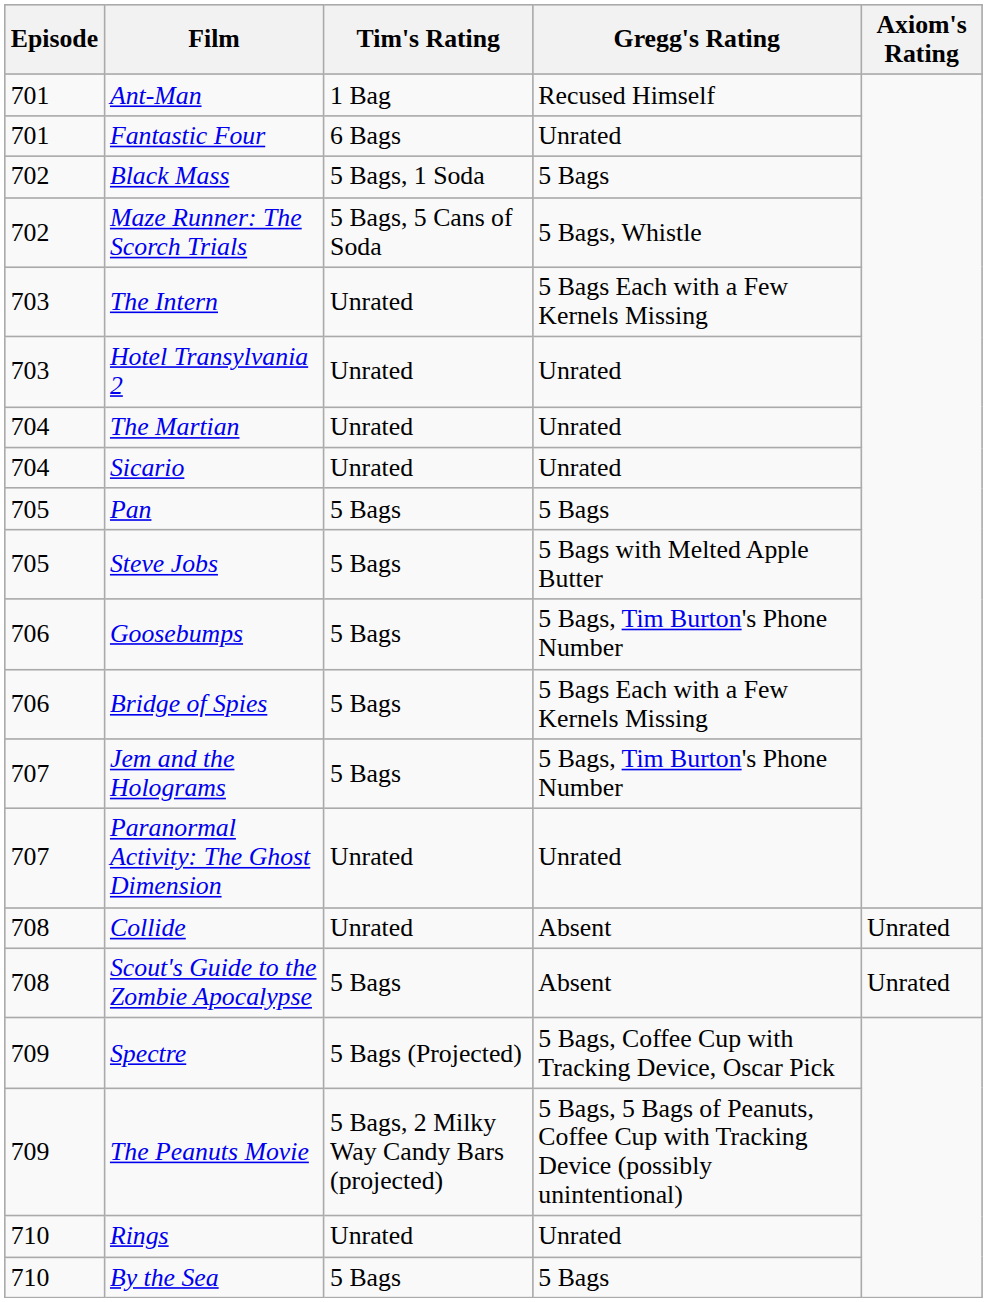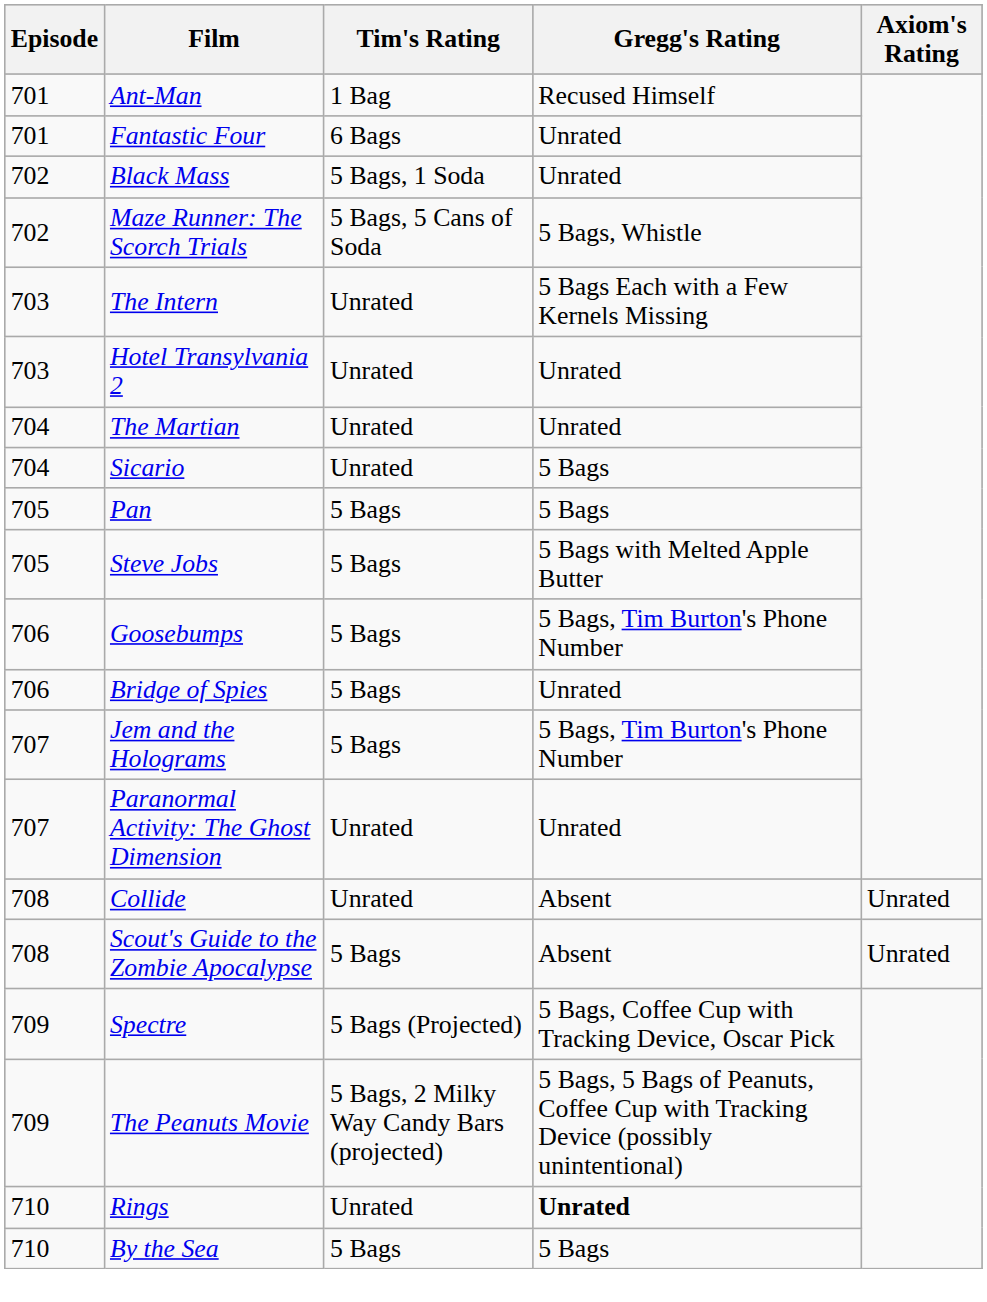 <table class="wikitable">
 <tr>
 <th>Episode</th>
 <th>Film</th>
 <th>Tim's Rating</th>
 <th>Gregg's Rating</th>
 <th>Axiom's Rating</th>
 </tr>
 <tr>
 <td>701</td>
 <td><em><a href='#'>Ant-Man</a></em></td>
 <td>1 Bag</td>
 <td>Recused Himself</td>
 </tr>
 <tr>
 <td>701</td>
 <td><em><a href='#'>Fantastic Four</a></em></td>
 <td>6 Bags</td>
 <td>Unrated</td>
 </tr>
 <tr>
 <td>702</td>
 <td><em><a href='#'>Black Mass</a></em></td>
 <td>5 Bags, 1 Soda</td>
-<td>5 Bags</td>
+<td>Unrated</td>
 </tr>
 <tr>
 <td>702</td>
 <td><em><a href='#'>Maze Runner: The Scorch Trials</a></em></td>
 <td>5 Bags, 5 Cans of Soda</td>
 <td>5 Bags, Whistle</td>
 </tr>
 <tr>
 <td>703</td>
 <td><em><a href='#'>The Intern</a></em></td>
 <td>Unrated</td>
 <td>5 Bags Each with a Few Kernels Missing</td>
 </tr>
 <tr>
 <td>703</td>
 <td><em><a href='#'>Hotel Transylvania 2</a></em></td>
 <td>Unrated</td>
 <td>Unrated</td>
 </tr>
 <tr>
 <td>704</td>
 <td><em><a href='#'>The Martian</a></em></td>
 <td>Unrated</td>
 <td>Unrated</td>
 </tr>
 <tr>
 <td>704</td>
 <td><em><a href='#'>Sicario</a></em></td>
 <td>Unrated</td>
-<td>Unrated</td>
+<td>5 Bags</td>
 </tr>
 <tr>
 <td>705</td>
 <td><em><a href='#'>Pan</a></em></td>
 <td>5 Bags</td>
 <td>5 Bags</td>
 </tr>
 <tr>
 <td>705</td>
 <td><em><a href='#'>Steve Jobs</a></em></td>
 <td>5 Bags</td>
 <td>5 Bags with Melted Apple Butter</td>
 </tr>
 <tr>
 <td>706</td>
 <td><em><a href='#'>Goosebumps</a></em></td>
 <td>5 Bags</td>
 <td>5 Bags, <a href='#'>Tim Burton</a>'s Phone Number</td>
 </tr>
 <tr>
 <td>706</td>
 <td><em><a href='#'>Bridge of Spies</a></em></td>
 <td>5 Bags</td>
-<td>5 Bags Each with a Few Kernels Missing</td>
+<td>Unrated</td>
 </tr>
 <tr>
 <td>707</td>
 <td><em><a href='#'>Jem and the Holograms</a></em></td>
 <td>5 Bags</td>
 <td>5 Bags, <a href='#'>Tim Burton</a>'s Phone Number</td>
 </tr>
 <tr>
 <td>707</td>
 <td><em><a href='#'>Paranormal Activity: The Ghost Dimension</a></em></td>
 <td>Unrated</td>
 <td>Unrated</td>
 </tr>
 <tr>
 <td>708</td>
 <td><em><a href='#'>Collide</a></em></td>
 <td>Unrated</td>
 <td>Absent</td>
 <td>Unrated</td>
 </tr>
 <tr>
 <td>708</td>
 <td><em><a href='#'>Scout's Guide to the Zombie Apocalypse</a></em></td>
 <td>5 Bags</td>
 <td>Absent</td>
 <td>Unrated</td>
 </tr>
 <tr>
 <td>709</td>
 <td><em><a href='#'>Spectre</a></em></td>
 <td>5 Bags (Projected)</td>
 <td>5 Bags, Coffee Cup with Tracking Device, Oscar Pick</td>
 </tr>
 <tr>
 <td>709</td>
 <td><em><a href='#'>The Peanuts Movie</a></em></td>
 <td>5 Bags, 2 Milky Way Candy Bars (projected)</td>
 <td>5 Bags, 5 Bags of Peanuts, Coffee Cup with Tracking Device (possibly unintentional)</td>
 </tr>
 <tr>
 <td>710</td>
 <td><em><a href='#'>Rings</a></em></td>
 <td>Unrated</td>
-<td>Unrated</td>
+<td><strong>Unrated</strong></td>
 </tr>
 <tr>
 <td>710</td>
 <td><em><a href='#'>By the Sea</a></em></td>
 <td>5 Bags</td>
 <td>5 Bags</td>
 </tr>
 </table>
